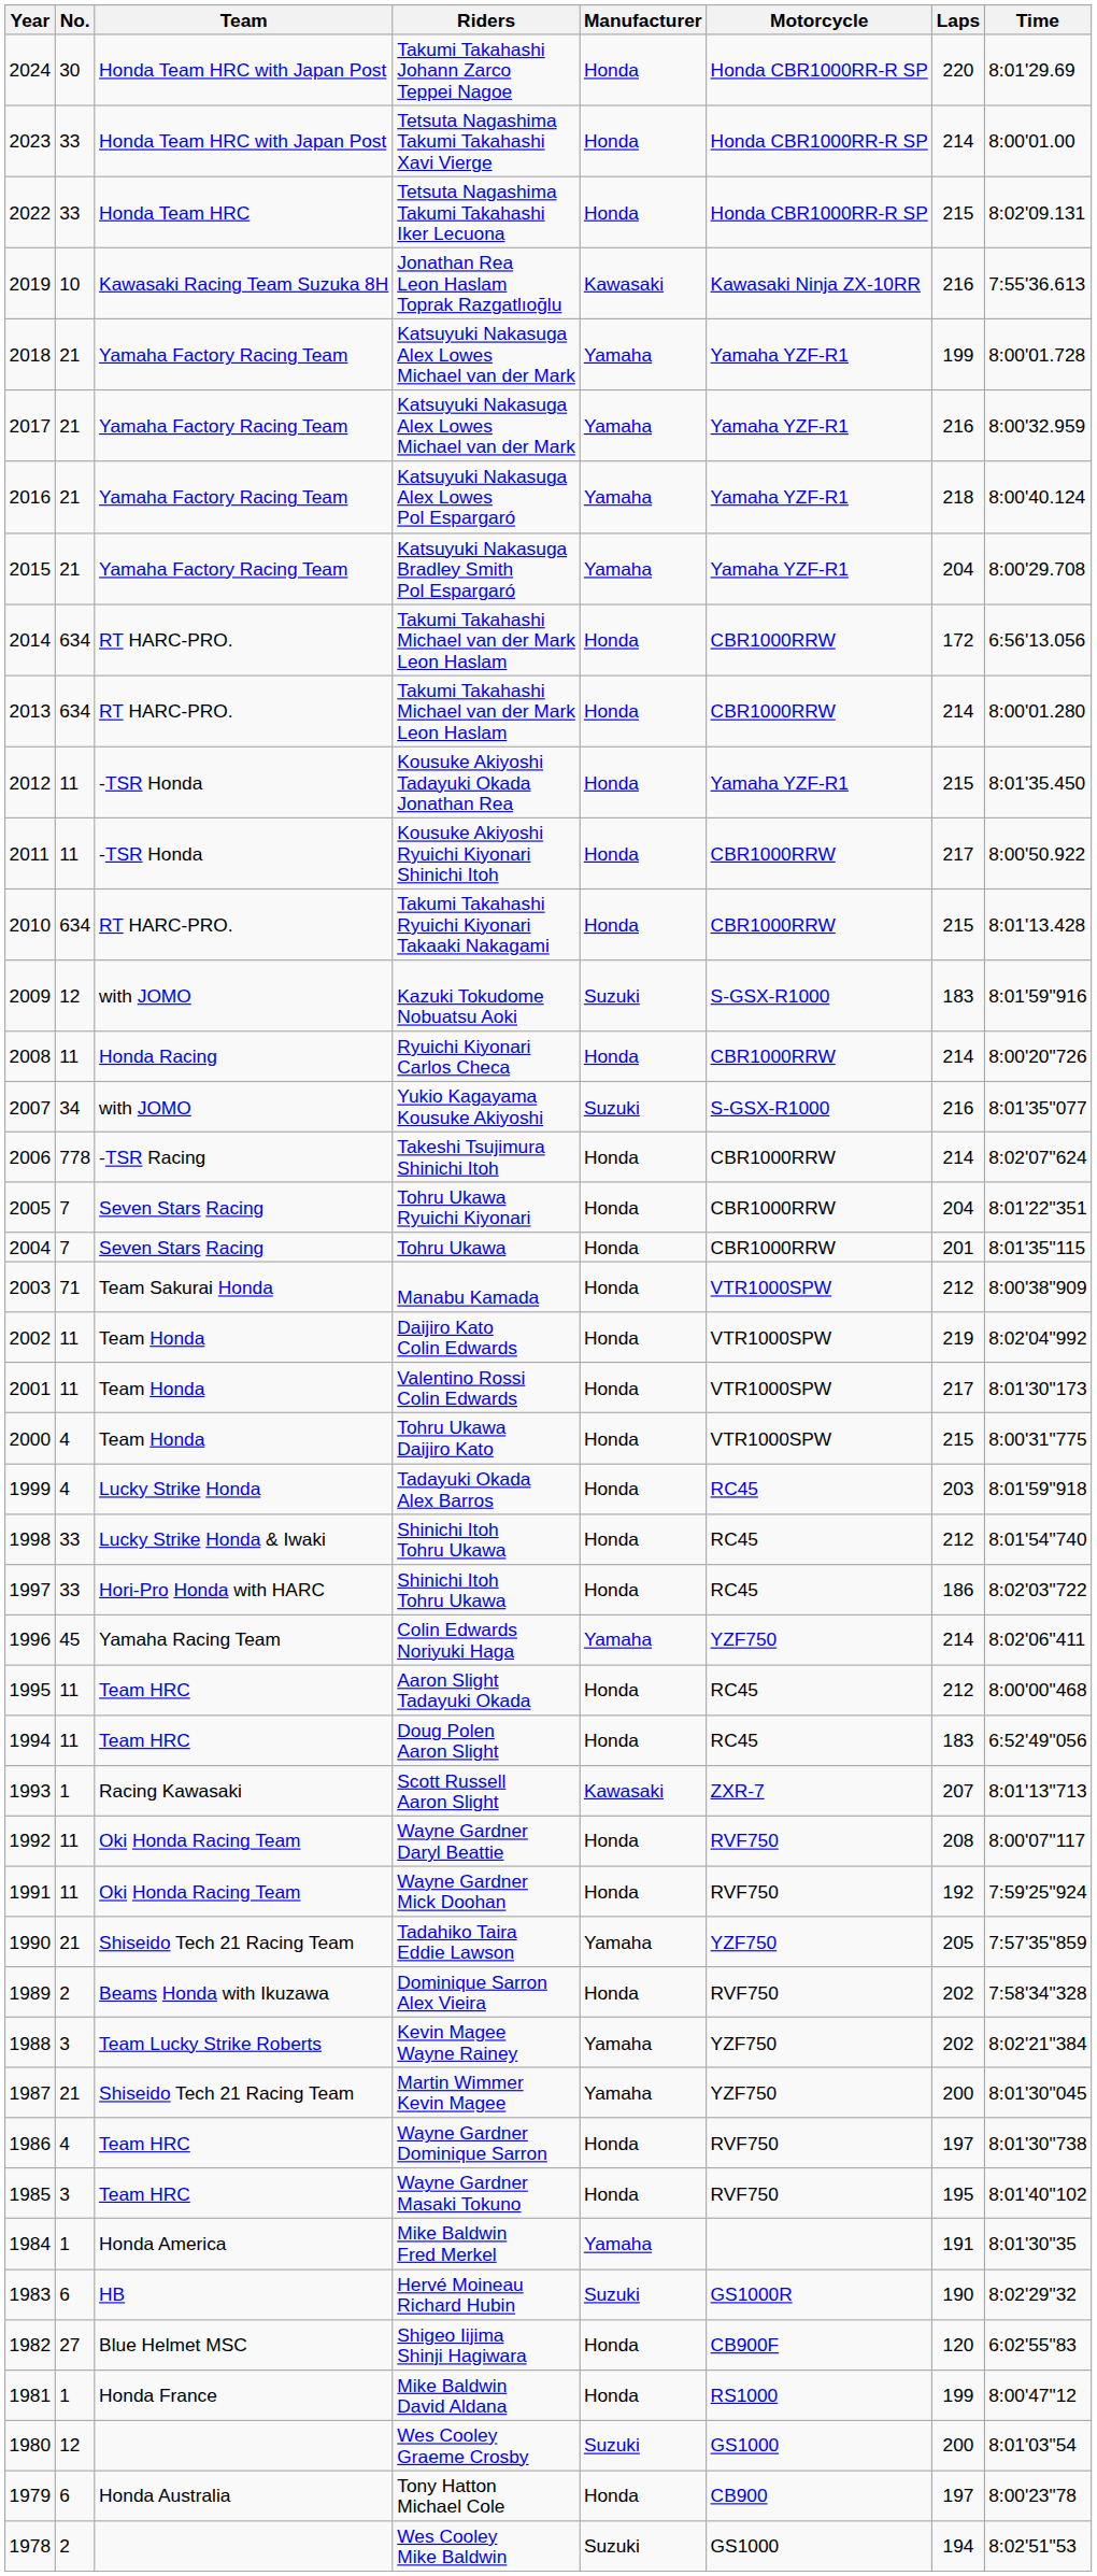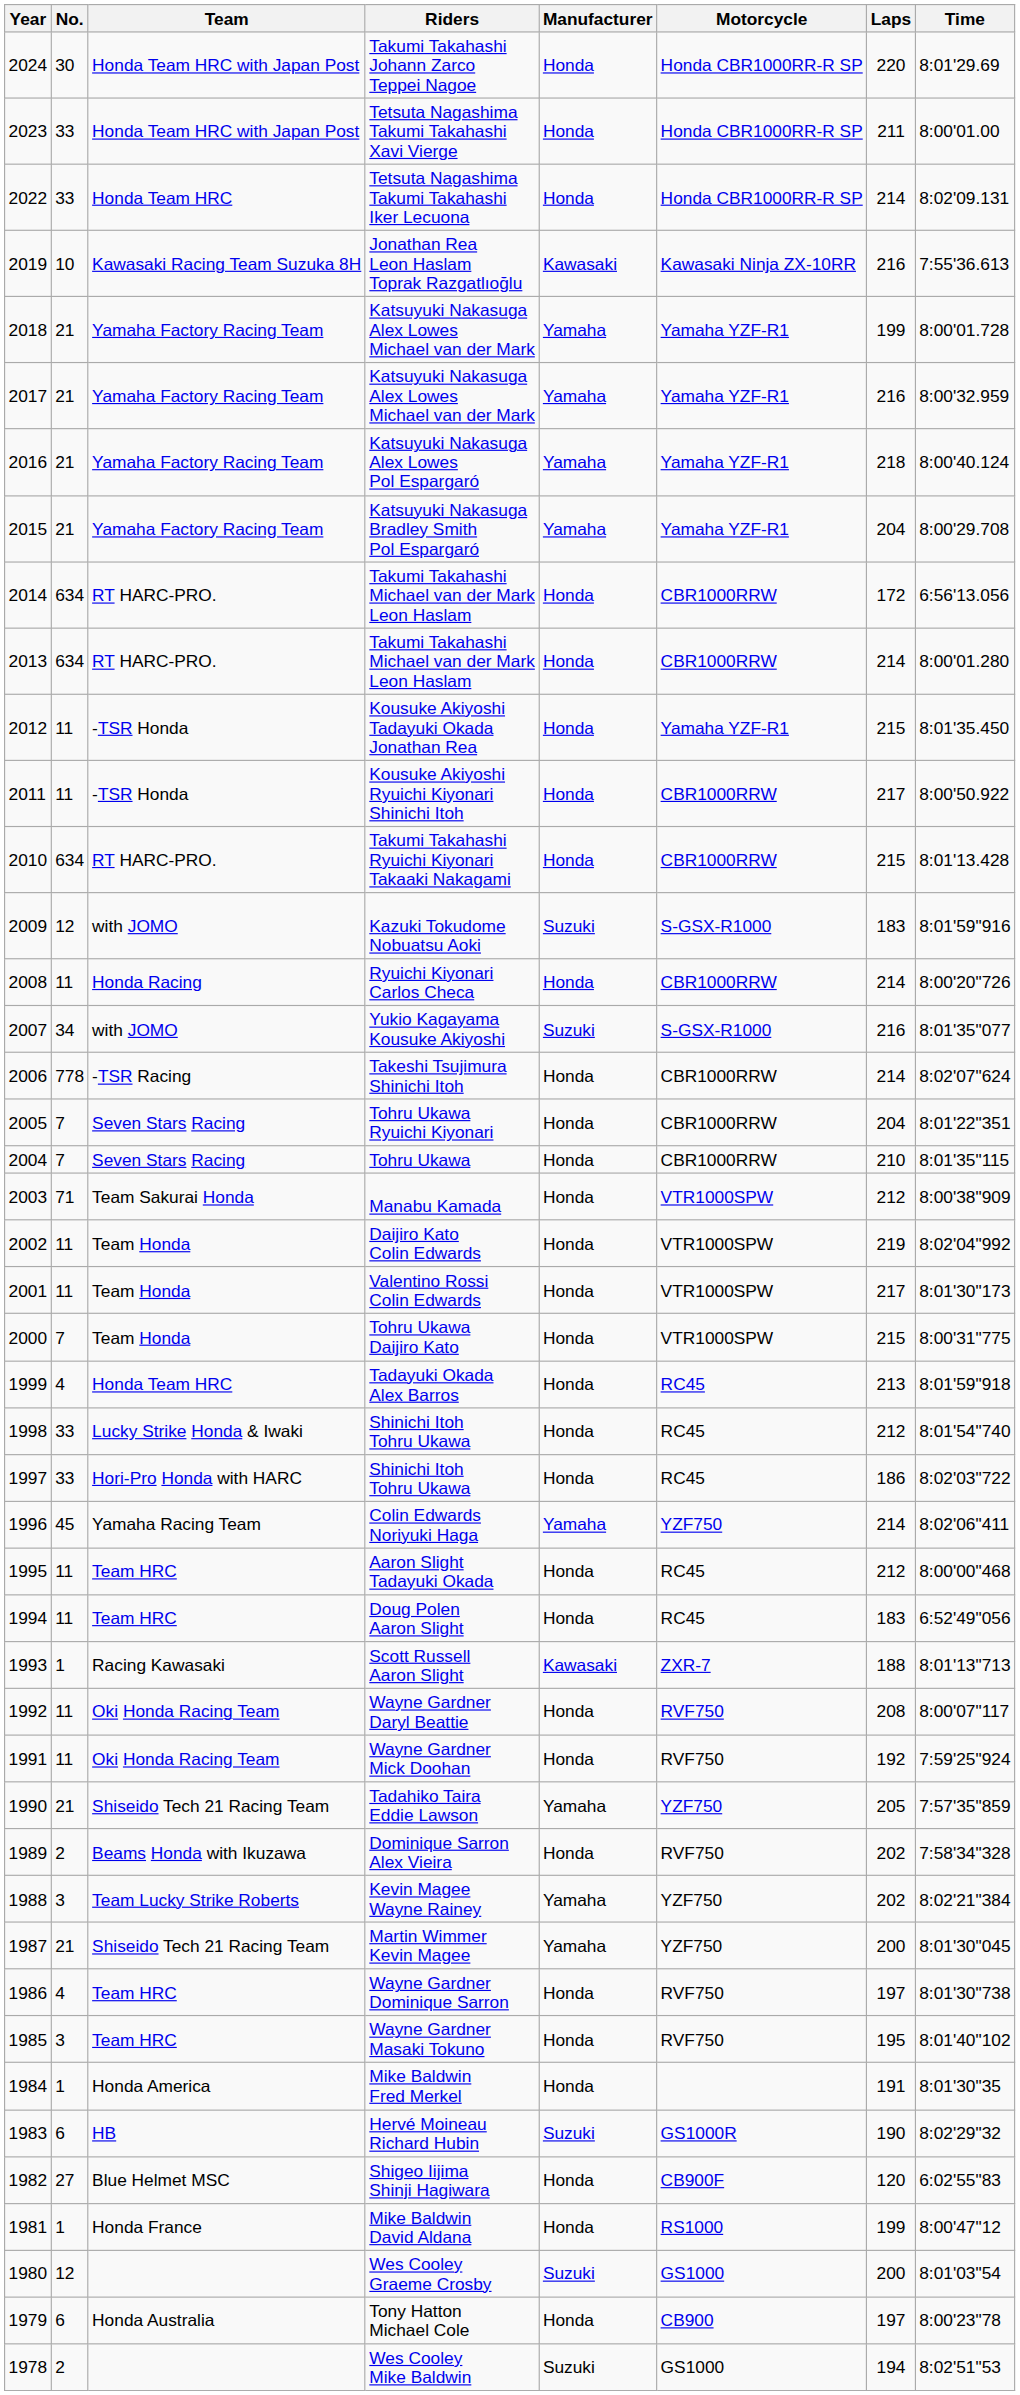 <table class="sortable wikitable" style="font-size:95%">
 <tr>
 <th>Year</th>
 <th>No.</th>
 <th>Team</th>
 <th>Riders</th>
 <th>Manufacturer</th>
 <th>Motorcycle</th>
 <th>Laps</th>
 <th>Time</th>
 </tr>
 <tr>
 <td>2024</td>
 <td>30</td>
 <td> <a href='#'>Honda Team HRC with Japan Post</a></td>
 <td> <a href='#'>Takumi Takahashi</a><br> <a href='#'>Johann Zarco</a><br> <a href='#'>Teppei Nagoe</a></td>
 <td><a href='#'>Honda</a></td>
 <td><a href='#'>Honda CBR1000RR-R SP</a></td>
 <td style="text-align: center;">220</td>
 <td>8:01'29.69</td>
 </tr>
 <tr>
 <td>2023</td>
 <td>33</td>
 <td> <a href='#'>Honda Team HRC with Japan Post</a></td>
 <td> <a href='#'>Tetsuta Nagashima</a><br> <a href='#'>Takumi Takahashi</a><br> <a href='#'>Xavi Vierge</a></td>
 <td><a href='#'>Honda</a></td>
 <td><a href='#'>Honda CBR1000RR-R SP</a></td>
-<td style="text-align: center;">214</td>
+<td style="text-align: center;">211</td>
 <td>8:00'01.00</td>
 </tr>
 <tr>
 <td>2022</td>
 <td>33</td>
 <td> <a href='#'>Honda Team HRC</a></td>
 <td> <a href='#'>Tetsuta Nagashima</a><br> <a href='#'>Takumi Takahashi</a><br> <a href='#'>Iker Lecuona</a></td>
 <td><a href='#'>Honda</a></td>
 <td><a href='#'>Honda CBR1000RR-R SP</a></td>
-<td style="text-align: center;">215</td>
+<td style="text-align: center;">214</td>
 <td>8:02'09.131</td>
 </tr>
 <tr>
 <td>2019</td>
 <td>10</td>
 <td> <a href='#'>Kawasaki Racing Team Suzuka 8H</a></td>
 <td> <a href='#'>Jonathan Rea</a><br> <a href='#'>Leon Haslam</a><br> <a href='#'>Toprak Razgatlıoğlu</a></td>
 <td><a href='#'>Kawasaki</a></td>
 <td><a href='#'>Kawasaki Ninja ZX-10RR</a></td>
 <td style="text-align: center;">216</td>
 <td>7:55'36.613</td>
 </tr>
 <tr>
 <td>2018</td>
 <td>21</td>
 <td> <a href='#'>Yamaha Factory Racing Team</a></td>
 <td> <a href='#'>Katsuyuki Nakasuga</a><br> <a href='#'>Alex Lowes</a><br> <a href='#'>Michael van der Mark</a></td>
 <td><a href='#'>Yamaha</a></td>
 <td><a href='#'>Yamaha YZF-R1</a></td>
 <td style="text-align: center;">199</td>
 <td>8:00'01.728</td>
 </tr>
 <tr>
 <td>2017</td>
 <td>21</td>
 <td> <a href='#'>Yamaha Factory Racing Team</a></td>
 <td> <a href='#'>Katsuyuki Nakasuga</a><br> <a href='#'>Alex Lowes</a><br> <a href='#'>Michael van der Mark</a></td>
 <td><a href='#'>Yamaha</a></td>
 <td><a href='#'>Yamaha YZF-R1</a></td>
 <td style="text-align: center;">216</td>
 <td>8:00'32.959</td>
 </tr>
 <tr>
 <td>2016</td>
 <td>21</td>
 <td> <a href='#'>Yamaha Factory Racing Team</a></td>
 <td> <a href='#'>Katsuyuki Nakasuga</a><br> <a href='#'>Alex Lowes</a><br> <a href='#'>Pol Espargaró</a></td>
 <td><a href='#'>Yamaha</a></td>
 <td><a href='#'>Yamaha YZF-R1</a></td>
 <td style="text-align: center;">218</td>
 <td>8:00'40.124</td>
 </tr>
 <tr>
 <td>2015</td>
 <td>21</td>
 <td> <a href='#'>Yamaha Factory Racing Team</a></td>
 <td> <a href='#'>Katsuyuki Nakasuga</a><br> <a href='#'>Bradley Smith</a><br> <a href='#'>Pol Espargaró</a></td>
 <td><a href='#'>Yamaha</a></td>
 <td><a href='#'>Yamaha YZF-R1</a></td>
 <td style="text-align: center;">204</td>
 <td>8:00'29.708</td>
 </tr>
 <tr>
 <td>2014</td>
 <td>634</td>
 <td>  <a href='#'>RT</a> HARC-PRO.</td>
 <td> <a href='#'>Takumi Takahashi</a><br> <a href='#'>Michael van der Mark</a><br> <a href='#'>Leon Haslam</a></td>
 <td><a href='#'>Honda</a></td>
 <td><a href='#'>CBR1000RRW</a></td>
 <td style="text-align: center;">172</td>
 <td>6:56'13.056</td>
 </tr>
 <tr>
 <td>2013</td>
 <td>634</td>
 <td>  <a href='#'>RT</a> HARC-PRO.</td>
 <td> <a href='#'>Takumi Takahashi</a><br> <a href='#'>Michael van der Mark</a><br> <a href='#'>Leon Haslam</a></td>
 <td><a href='#'>Honda</a></td>
 <td><a href='#'>CBR1000RRW</a></td>
 <td style="text-align: center;">214</td>
 <td>8:00'01.280</td>
 </tr>
 <tr>
 <td>2012</td>
 <td>11</td>
 <td> -<a href='#'>TSR</a> Honda</td>
 <td> <a href='#'>Kousuke Akiyoshi</a><br> <a href='#'>Tadayuki Okada</a><br> <a href='#'>Jonathan Rea</a></td>
 <td><a href='#'>Honda</a></td>
 <td><a href='#'>Yamaha YZF-R1</a></td>
 <td style="text-align: center;">215</td>
 <td>8:01'35.450</td>
 </tr>
 <tr>
 <td>2011</td>
 <td>11</td>
 <td> -<a href='#'>TSR</a> Honda</td>
 <td> <a href='#'>Kousuke Akiyoshi</a><br> <a href='#'>Ryuichi Kiyonari</a><br> <a href='#'>Shinichi Itoh</a></td>
 <td><a href='#'>Honda</a></td>
 <td><a href='#'>CBR1000RRW</a></td>
 <td style="text-align: center;">217</td>
 <td>8:00'50.922</td>
 </tr>
 <tr>
 <td>2010</td>
 <td>634</td>
 <td>  <a href='#'>RT</a> HARC-PRO.</td>
 <td> <a href='#'>Takumi Takahashi</a><br> <a href='#'>Ryuichi Kiyonari</a><br> <a href='#'>Takaaki Nakagami</a></td>
 <td><a href='#'>Honda</a></td>
 <td><a href='#'>CBR1000RRW</a></td>
 <td style="text-align: center;">215</td>
 <td>8:01'13.428</td>
 </tr>
 <tr>
 <td>2009</td>
 <td>12</td>
 <td>  with <a href='#'>JOMO</a></td>
 <td> <br> <a href='#'>Kazuki Tokudome</a><br> <a href='#'>Nobuatsu Aoki</a></td>
 <td><a href='#'>Suzuki</a></td>
 <td><a href='#'>S-GSX-R1000</a></td>
 <td style="text-align: center;">183</td>
 <td>8:01'59"916</td>
 </tr>
 <tr>
 <td>2008</td>
 <td>11</td>
 <td>  <a href='#'>Honda Racing</a></td>
 <td> <a href='#'>Ryuichi Kiyonari</a><br> <a href='#'>Carlos Checa</a></td>
 <td><a href='#'>Honda</a></td>
 <td><a href='#'>CBR1000RRW</a></td>
 <td style="text-align: center;">214</td>
 <td>8:00'20"726</td>
 </tr>
 <tr>
 <td>2007</td>
 <td>34</td>
 <td>  with <a href='#'>JOMO</a></td>
 <td> <a href='#'>Yukio Kagayama</a><br> <a href='#'>Kousuke Akiyoshi</a></td>
 <td><a href='#'>Suzuki</a></td>
 <td><a href='#'>S-GSX-R1000</a></td>
 <td style="text-align: center;">216</td>
 <td>8:01'35"077</td>
 </tr>
 <tr>
 <td>2006</td>
 <td>778</td>
 <td> -<a href='#'>TSR</a>  Racing</td>
 <td> <a href='#'>Takeshi Tsujimura</a><br> <a href='#'>Shinichi Itoh</a></td>
 <td>Honda</td>
 <td>CBR1000RRW</td>
 <td style="text-align: center;">214</td>
 <td>8:02'07"624</td>
 </tr>
 <tr>
 <td>2005</td>
 <td>7</td>
 <td> <a href='#'>Seven Stars</a> <a href='#'>Racing</a></td>
 <td> <a href='#'>Tohru Ukawa</a><br> <a href='#'>Ryuichi Kiyonari</a></td>
 <td>Honda</td>
 <td>CBR1000RRW</td>
 <td style="text-align: center;">204</td>
 <td>8:01'22"351</td>
 </tr>
 <tr>
 <td>2004</td>
 <td>7</td>
 <td> <a href='#'>Seven Stars</a> <a href='#'>Racing</a></td>
 <td> <a href='#'>Tohru Ukawa</a><br> </td>
 <td>Honda</td>
 <td>CBR1000RRW</td>
-<td style="text-align: center;">201</td>
+<td style="text-align: center;">210</td>
 <td>8:01'35"115</td>
 </tr>
 <tr>
 <td>2003</td>
 <td>71</td>
 <td> Team Sakurai <a href='#'>Honda</a></td>
 <td> <br> <a href='#'>Manabu Kamada</a></td>
 <td>Honda</td>
 <td><a href='#'>VTR1000SPW</a></td>
 <td style="text-align: center;">212</td>
 <td>8:00'38"909</td>
 </tr>
 <tr>
 <td>2002</td>
 <td>11</td>
 <td> Team  <a href='#'>Honda</a></td>
 <td> <a href='#'>Daijiro Kato</a><br> <a href='#'>Colin Edwards</a></td>
 <td>Honda</td>
 <td>VTR1000SPW</td>
 <td style="text-align: center;">219</td>
 <td>8:02'04"992</td>
 </tr>
 <tr>
 <td>2001</td>
 <td>11</td>
 <td> Team  <a href='#'>Honda</a></td>
 <td> <a href='#'>Valentino Rossi</a><br> <a href='#'>Colin Edwards</a></td>
 <td>Honda</td>
 <td>VTR1000SPW</td>
 <td style="text-align: center;">217</td>
 <td>8:01'30"173</td>
 </tr>
 <tr>
 <td>2000</td>
-<td>4</td>
+<td>7</td>
 <td> Team  <a href='#'>Honda</a></td>
 <td> <a href='#'>Tohru Ukawa</a><br> <a href='#'>Daijiro Kato</a></td>
 <td>Honda</td>
 <td>VTR1000SPW</td>
 <td style="text-align: center;">215</td>
 <td>8:00'31"775</td>
 </tr>
 <tr>
 <td>1999</td>
 <td>4</td>
-<td> <a href='#'>Lucky Strike</a> <a href='#'>Honda</a></td>
+<td> <a href='#'>Honda Team HRC</a></td>
 <td> <a href='#'>Tadayuki Okada</a><br> <a href='#'>Alex Barros</a></td>
 <td>Honda</td>
 <td><a href='#'>RC45</a></td>
-<td style="text-align: center;">203</td>
+<td style="text-align: center;">213</td>
 <td>8:01'59"918</td>
 </tr>
 <tr>
 <td>1998</td>
 <td>33</td>
 <td> <a href='#'>Lucky Strike</a> <a href='#'>Honda</a> & Iwaki</td>
 <td> <a href='#'>Shinichi Itoh</a><br> <a href='#'>Tohru Ukawa</a></td>
 <td>Honda</td>
 <td>RC45</td>
 <td style="text-align: center;">212</td>
 <td>8:01'54"740</td>
 </tr>
 <tr>
 <td>1997</td>
 <td>33</td>
 <td> <a href='#'>Hori-Pro</a> <a href='#'>Honda</a> with HARC</td>
 <td> <a href='#'>Shinichi Itoh</a><br> <a href='#'>Tohru Ukawa</a></td>
 <td>Honda</td>
 <td>RC45</td>
 <td style="text-align: center;">186</td>
 <td>8:02'03"722</td>
 </tr>
 <tr>
 <td>1996</td>
 <td>45</td>
 <td> Yamaha Racing Team</td>
 <td> <a href='#'>Colin Edwards</a><br> <a href='#'>Noriyuki Haga</a></td>
 <td><a href='#'>Yamaha</a></td>
 <td><a href='#'>YZF750</a></td>
 <td style="text-align: center;">214</td>
 <td>8:02'06"411</td>
 </tr>
 <tr>
 <td>1995</td>
 <td>11</td>
 <td> <a href='#'>Team HRC</a></td>
 <td> <a href='#'>Aaron Slight</a><br> <a href='#'>Tadayuki Okada</a></td>
 <td>Honda</td>
 <td>RC45</td>
 <td style="text-align: center;">212</td>
 <td>8:00'00"468</td>
 </tr>
 <tr>
 <td>1994</td>
 <td>11</td>
 <td> <a href='#'>Team HRC</a></td>
 <td> <a href='#'>Doug Polen</a><br> <a href='#'>Aaron Slight</a></td>
 <td>Honda</td>
 <td>RC45</td>
 <td style="text-align: center;">183</td>
 <td>6:52'49"056</td>
 </tr>
 <tr>
 <td>1993</td>
 <td>1</td>
 <td>  Racing Kawasaki</td>
 <td> <a href='#'>Scott Russell</a><br> <a href='#'>Aaron Slight</a></td>
 <td><a href='#'>Kawasaki</a></td>
 <td><a href='#'>ZXR-7</a></td>
-<td style="text-align: center;">207</td>
+<td style="text-align: center;">188</td>
 <td>8:01'13"713</td>
 </tr>
 <tr>
 <td>1992</td>
 <td>11</td>
 <td> <a href='#'>Oki</a> <a href='#'>Honda Racing Team</a></td>
 <td> <a href='#'>Wayne Gardner</a><br> <a href='#'>Daryl Beattie</a></td>
 <td>Honda</td>
 <td><a href='#'>RVF750</a></td>
 <td style="text-align: center;">208</td>
 <td>8:00'07"117</td>
 </tr>
 <tr>
 <td>1991</td>
 <td>11</td>
 <td> <a href='#'>Oki</a> <a href='#'>Honda Racing Team</a></td>
 <td> <a href='#'>Wayne Gardner</a><br> <a href='#'>Mick Doohan</a></td>
 <td>Honda</td>
 <td>RVF750</td>
 <td style="text-align: center;">192</td>
 <td>7:59'25"924</td>
 </tr>
 <tr>
 <td>1990</td>
 <td>21</td>
 <td> <a href='#'>Shiseido</a> Tech 21 Racing Team</td>
 <td> <a href='#'>Tadahiko Taira</a><br> <a href='#'>Eddie Lawson</a></td>
 <td>Yamaha</td>
 <td><a href='#'>YZF750</a></td>
 <td style="text-align: center;">205</td>
 <td>7:57'35"859</td>
 </tr>
 <tr>
 <td>1989</td>
 <td>2</td>
 <td> <a href='#'>Beams</a> <a href='#'>Honda</a> with Ikuzawa</td>
 <td> <a href='#'>Dominique Sarron</a><br> <a href='#'>Alex Vieira</a></td>
 <td>Honda</td>
 <td>RVF750</td>
 <td style="text-align: center;">202</td>
 <td>7:58'34"328</td>
 </tr>
 <tr>
 <td>1988</td>
 <td>3</td>
 <td> <a href='#'>Team Lucky Strike Roberts</a></td>
 <td> <a href='#'>Kevin Magee</a><br> <a href='#'>Wayne Rainey</a></td>
 <td>Yamaha</td>
 <td>YZF750</td>
 <td style="text-align: center;">202</td>
 <td>8:02'21"384</td>
 </tr>
 <tr>
 <td>1987</td>
 <td>21</td>
 <td> <a href='#'>Shiseido</a> Tech 21 Racing Team</td>
 <td> <a href='#'>Martin Wimmer</a><br> <a href='#'>Kevin Magee</a></td>
 <td>Yamaha</td>
 <td>YZF750</td>
 <td style="text-align: center;">200</td>
 <td>8:01'30"045</td>
 </tr>
 <tr>
 <td>1986</td>
 <td>4</td>
 <td> <a href='#'>Team HRC</a></td>
 <td> <a href='#'>Wayne Gardner</a><br> <a href='#'>Dominique Sarron</a></td>
 <td>Honda</td>
 <td>RVF750</td>
 <td style="text-align: center;">197</td>
 <td>8:01'30"738</td>
 </tr>
 <tr>
 <td>1985</td>
 <td>3</td>
 <td> <a href='#'>Team HRC</a></td>
 <td> <a href='#'>Wayne Gardner</a><br> <a href='#'>Masaki Tokuno</a></td>
 <td>Honda</td>
 <td>RVF750</td>
 <td style="text-align: center;">195</td>
 <td>8:01'40"102</td>
 </tr>
 <tr>
 <td>1984</td>
 <td>1</td>
 <td> Honda America</td>
 <td> <a href='#'>Mike Baldwin</a><br> <a href='#'>Fred Merkel</a></td>
-<td><a href='#'>Yamaha</a></td>
+<td>Honda</td>
 <td></td>
 <td style="text-align: center;">191</td>
 <td>8:01'30"35</td>
 </tr>
 <tr>
 <td>1983</td>
 <td>6</td>
 <td> <a href='#'>HB</a> </td>
 <td> <a href='#'>Hervé Moineau</a><br> <a href='#'>Richard Hubin</a></td>
 <td><a href='#'>Suzuki</a></td>
 <td><a href='#'>GS1000R</a></td>
 <td style="text-align: center;">190</td>
 <td>8:02'29"32</td>
 </tr>
 <tr>
 <td>1982</td>
 <td>27</td>
 <td> Blue Helmet MSC</td>
 <td> <a href='#'>Shigeo Iijima</a><br> <a href='#'>Shinji Hagiwara</a></td>
 <td>Honda</td>
 <td><a href='#'>CB900F</a></td>
 <td style="text-align: center;">120</td>
 <td>6:02'55"83</td>
 </tr>
 <tr>
 <td>1981</td>
 <td>1</td>
 <td> Honda France</td>
 <td> <a href='#'>Mike Baldwin</a><br> <a href='#'>David Aldana</a></td>
 <td>Honda</td>
 <td><a href='#'>RS1000</a></td>
 <td style="text-align: center;">199</td>
 <td>8:00'47"12</td>
 </tr>
 <tr>
 <td>1980</td>
 <td>12</td>
 <td> </td>
 <td> <a href='#'>Wes Cooley</a><br> <a href='#'>Graeme Crosby</a></td>
 <td><a href='#'>Suzuki</a></td>
 <td><a href='#'>GS1000</a></td>
 <td style="text-align: center;">200</td>
 <td>8:01'03"54</td>
 </tr>
 <tr>
 <td>1979</td>
 <td>6</td>
 <td> Honda Australia</td>
 <td> Tony Hatton<br> Michael Cole</td>
 <td>Honda</td>
 <td><a href='#'>CB900</a></td>
 <td style="text-align: center;">197</td>
 <td>8:00'23"78</td>
 </tr>
 <tr>
 <td>1978</td>
 <td>2</td>
 <td> </td>
 <td> <a href='#'>Wes Cooley</a><br> <a href='#'>Mike Baldwin</a></td>
 <td>Suzuki</td>
 <td>GS1000</td>
 <td style="text-align: center;">194</td>
 <td>8:02'51"53</td>
 </tr>
 </table>
